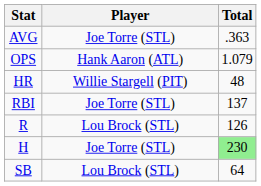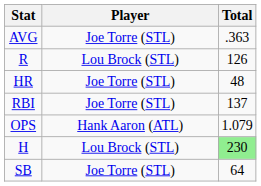 <table class="wikitable" style="text-align:center;">
 <tr>
 <th style="width:15%;">Stat</th>
 <th>Player</th>
 <th style="width:15%;">Total</th>
 </tr>
 <tr>
 <td><a href='#'>AVG</a></td>
 <td><a href='#'>Joe Torre</a> (<a href='#'>STL</a>)</td>
 <td>.363</td>
 </tr>
 <tr>
-<td><a href='#'>OPS</a></td>
-<td><a href='#'>Hank Aaron</a> (<a href='#'>ATL</a>)</td>
-<td>1.079</td>
+<td><a href='#'>R</a></td>
+<td><a href='#'>Lou Brock</a> (<a href='#'>STL</a>)</td>
+<td>126</td>
 </tr>
 <tr>
 <td><a href='#'>HR</a></td>
-<td><a href='#'>Willie Stargell</a> (<a href='#'>PIT</a>)</td>
+<td><a href='#'>Joe Torre</a> (<a href='#'>STL</a>)</td>
 <td>48</td>
 </tr>
 <tr>
 <td><a href='#'>RBI</a></td>
 <td><a href='#'>Joe Torre</a> (<a href='#'>STL</a>)</td>
 <td>137</td>
 </tr>
 <tr>
-<td><a href='#'>R</a></td>
-<td><a href='#'>Lou Brock</a> (<a href='#'>STL</a>)</td>
-<td>126</td>
+<td><a href='#'>OPS</a></td>
+<td><a href='#'>Hank Aaron</a> (<a href='#'>ATL</a>)</td>
+<td>1.079</td>
 </tr>
 <tr>
 <td><a href='#'>H</a></td>
-<td><a href='#'>Joe Torre</a> (<a href='#'>STL</a>)</td>
+<td><a href='#'>Lou Brock</a> (<a href='#'>STL</a>)</td>
 <td style="background: lightgreen;">230</td>
 </tr>
 <tr>
 <td><a href='#'>SB</a></td>
-<td><a href='#'>Lou Brock</a> (<a href='#'>STL</a>)</td>
+<td><a href='#'>Joe Torre</a> (<a href='#'>STL</a>)</td>
 <td>64</td>
 </tr>
 </table>
